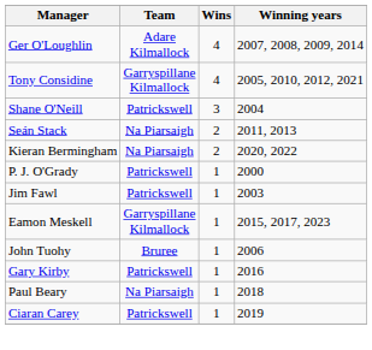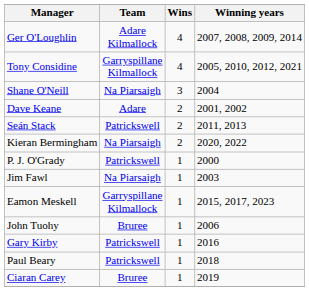 <table class="wikitable">
 <tr>
 </tr>
 <tr>
 <th>Manager</th>
 <th>Team</th>
 <th>Wins</th>
 <th>Winning years</th>
 </tr>
 <tr>
 <td><a href='#'>Ger O'Loughlin</a></td>
 <td style="text-align:center"><a href='#'>Adare</a><br><a href='#'>Kilmallock</a></td>
 <td style="text-align:center;">4</td>
 <td>2007, 2008, 2009, 2014</td>
 </tr>
 <tr>
 <td><a href='#'>Tony Considine</a></td>
 <td style="text-align:center"><a href='#'>Garryspillane</a><br><a href='#'>Kilmallock</a></td>
 <td style="text-align:center;">4</td>
 <td>2005, 2010, 2012, 2021</td>
 </tr>
 <tr>
 <td><a href='#'>Shane O'Neill</a></td>
-<td style="text-align:center;"><a href='#'>Patrickswell</a></td>
+<td style="text-align:center"><a href='#'>Na Piarsaigh</a></td>
 <td style="text-align:center;">3</td>
 <td>2004</td>
 </tr>
 <tr>
+<td><a href='#'>Dave Keane</a></td>
+<td style="text-align:center"><a href='#'>Adare</a></td>
+<td style="text-align:center;">2</td>
+<td>2001, 2002</td>
+</tr>
+<tr>
 <td><a href='#'>Seán Stack</a></td>
-<td style="text-align:center"><a href='#'>Na Piarsaigh</a></td>
+<td style="text-align:center"><a href='#'>Patrickswell</a></td>
 <td style="text-align:center;">2</td>
 <td>2011, 2013</td>
 </tr>
 <tr>
 <td>Kieran Bermingham</td>
 <td style="text-align:center;"><a href='#'>Na Piarsaigh</a></td>
 <td style="text-align:center;">2</td>
 <td>2020, 2022</td>
 </tr>
 <tr>
 <td>P. J. O'Grady</td>
 <td style="text-align:center"><a href='#'>Patrickswell</a></td>
 <td style="text-align:center;">1</td>
 <td>2000</td>
 </tr>
 <tr>
 <td>Jim Fawl</td>
-<td style="text-align:center"><a href='#'>Patrickswell</a></td>
+<td style="text-align:center"><a href='#'>Na Piarsaigh</a></td>
 <td style="text-align:center;">1</td>
 <td>2003</td>
 </tr>
 <tr>
 <td>Eamon Meskell</td>
 <td style="text-align:center"><a href='#'>Garryspillane</a><br><a href='#'>Kilmallock</a></td>
 <td style="text-align:center;">1</td>
 <td>2015, 2017, 2023</td>
 </tr>
 <tr>
 <td>John Tuohy</td>
 <td style="text-align:center"><a href='#'>Bruree</a></td>
 <td style="text-align:center;">1</td>
 <td>2006</td>
 </tr>
 <tr>
 <td><a href='#'>Gary Kirby</a></td>
 <td style="text-align:center"><a href='#'>Patrickswell</a></td>
 <td style="text-align:center;">1</td>
 <td>2016</td>
 </tr>
 <tr>
 <td>Paul Beary</td>
-<td style="text-align:center;"><a href='#'>Na Piarsaigh</a></td>
+<td style="text-align:center"><a href='#'>Patrickswell</a></td>
 <td style="text-align:center;">1</td>
 <td>2018</td>
 </tr>
 <tr>
 <td><a href='#'>Ciaran Carey</a></td>
-<td style="text-align:center;"><a href='#'>Patrickswell</a></td>
+<td style="text-align:center"><a href='#'>Bruree</a></td>
 <td style="text-align:center;">1</td>
 <td>2019</td>
 </tr>
 <tr>
 </tr>
 </table>
